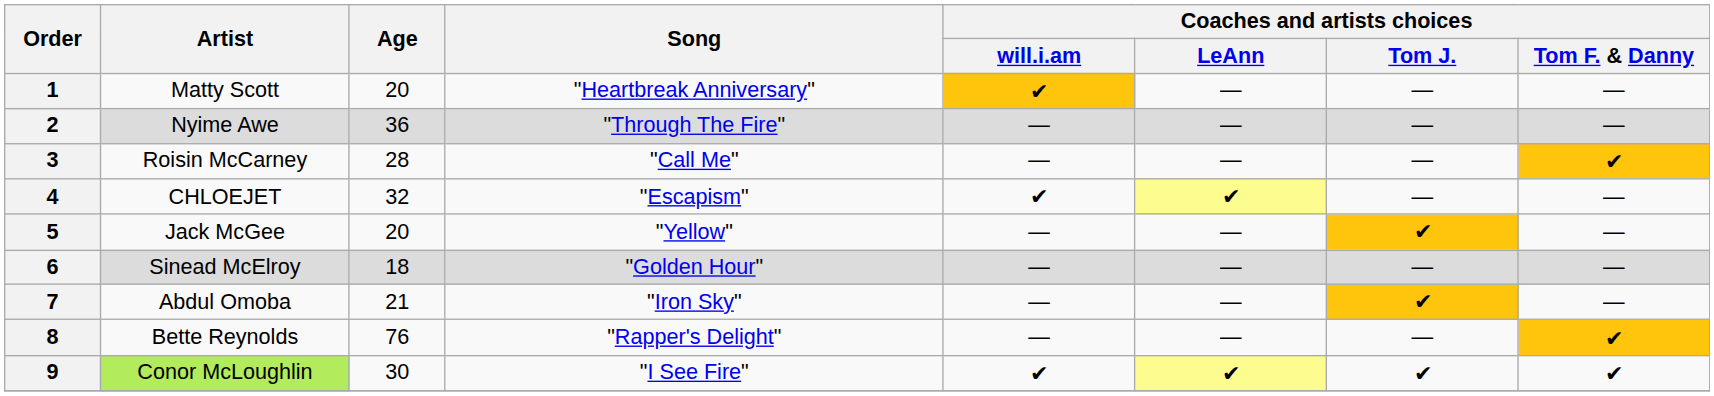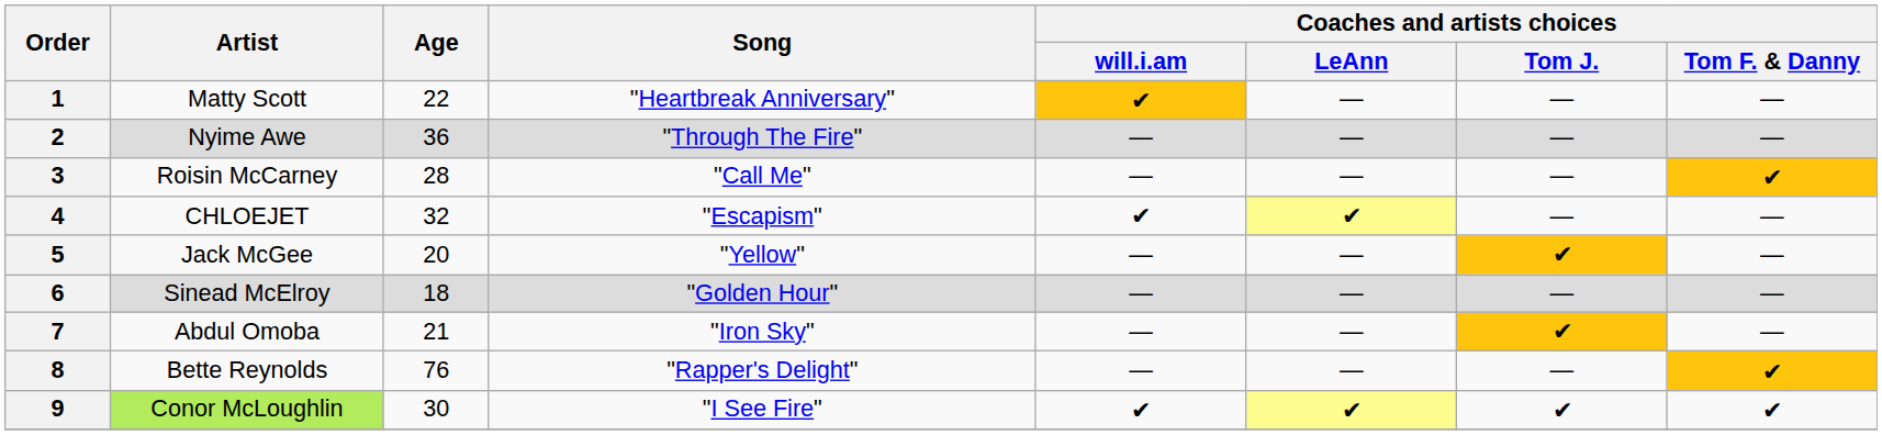 <table class="wikitable" style="text-align:center; width:100%;">
 <tr>
 <th rowspan="2" scope="col" style="width:05%;">Order</th>
 <th rowspan="2" scope="col" style="width:13%;">Artist</th>
 <th rowspan="2" scope="col" style="width:05%;">Age</th>
 <th rowspan="2" scope="col" style="width:26%;">Song</th>
 <th colspan="4" scope="col" style="width:40%;">Coaches and artists choices</th>
 </tr>
 <tr>
 <th style="width:10%;"><a href='#'>will.i.am</a></th>
 <th style="width:10%;"><a href='#'>LeAnn</a></th>
 <th style="width:10%;"><a href='#'>Tom J.</a></th>
 <th style="width:10%;"><a href='#'>Tom F.</a> & <a href='#'>Danny</a></th>
 </tr>
 <tr>
 <th>1</th>
 <td scope="row">Matty Scott</td>
-<td>20</td>
+<td>22</td>
 <td>"<a href='#'>Heartbreak Anniversary</a>"</td>
 <td style="background:#ffc40c">✔</td>
 <td>—</td>
 <td>—</td>
 <td>—</td>
 </tr>
 <tr style="background:#DCDCDC">
 <th>2</th>
 <td scope="row">Nyime Awe</td>
 <td>36</td>
 <td>"<a href='#'>Through The Fire</a>"</td>
 <td>—</td>
 <td>—</td>
 <td>—</td>
 <td>—</td>
 </tr>
 <tr>
 <th>3</th>
 <td scope="row">Roisin McCarney</td>
 <td>28</td>
 <td>"<a href='#'>Call Me</a>"</td>
 <td>—</td>
 <td>—</td>
 <td>—</td>
 <td style="background:#ffc40c">✔</td>
 </tr>
 <tr>
 <th>4</th>
 <td scope="row">CHLOEJET</td>
 <td>32</td>
 <td>"<a href='#'>Escapism</a>"</td>
 <td>✔</td>
 <td style="background:#fdfc8f">✔</td>
 <td>—</td>
 <td>—</td>
 </tr>
 <tr>
 <th>5</th>
 <td scope="row">Jack McGee</td>
 <td>20</td>
 <td>"<a href='#'>Yellow</a>"</td>
 <td>—</td>
 <td>—</td>
 <td style="background:#ffc40c">✔</td>
 <td>—</td>
 </tr>
 <tr style="background:#DCDCDC">
 <th>6</th>
 <td scope="row">Sinead McElroy</td>
 <td>18</td>
 <td>"<a href='#'>Golden Hour</a>"</td>
 <td>—</td>
 <td>—</td>
 <td>—</td>
 <td>—</td>
 </tr>
 <tr>
 <th>7</th>
 <td scope="row">Abdul Omoba</td>
 <td>21</td>
 <td>"<a href='#'>Iron Sky</a>"</td>
 <td>—</td>
 <td>—</td>
 <td style="background:#ffc40c">✔</td>
 <td>—</td>
 </tr>
 <tr>
 <th>8</th>
 <td scope="row">Bette Reynolds</td>
 <td>76</td>
 <td>"<a href='#'>Rapper's Delight</a>"</td>
 <td>—</td>
 <td>—</td>
 <td>—</td>
 <td style="background:#ffc40c">✔</td>
 </tr>
 <tr>
 <th scope="row">9</th>
 <td style= "background:#B2EC5D">Conor McLoughlin</td>
 <td scope="row">30</td>
 <td scope="row">"<a href='#'>I See Fire</a>"</td>
 <td>✔</td>
 <td style="background:#fdfc8f">✔</td>
 <td>✔</td>
 <td>✔</td>
 </tr>
 <tr>
 </tr>
 </table>
